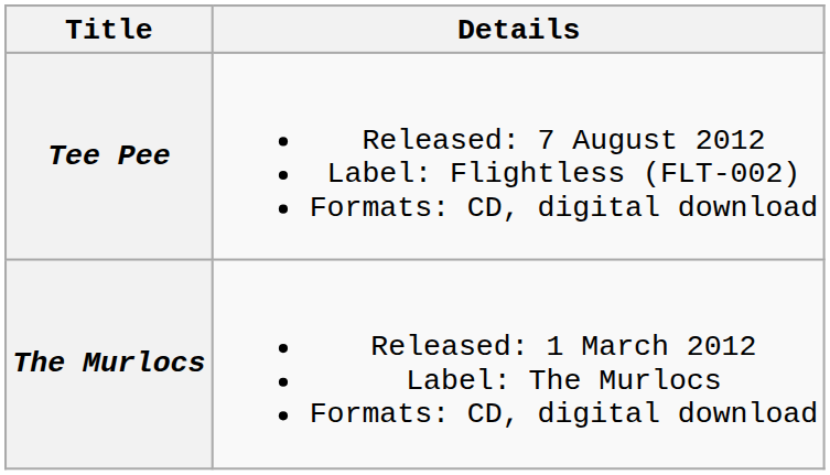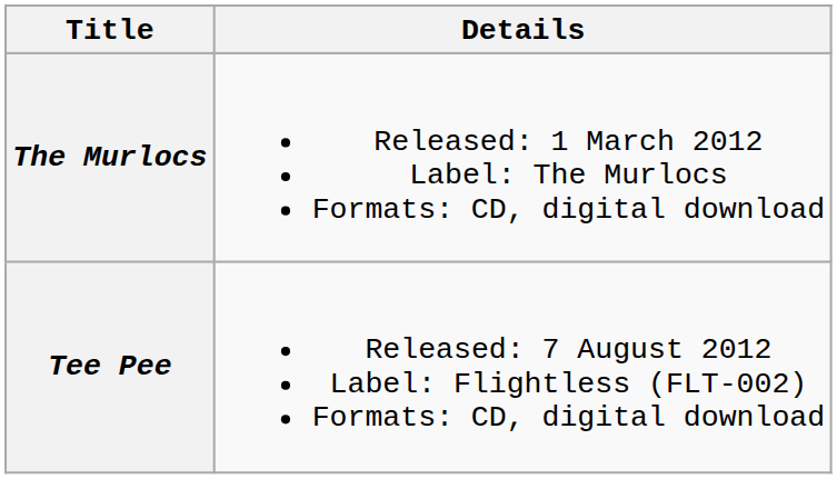 <table class="wikitable plainrowheaders" style="text-align:center;">
 <tr>
 <th>Title</th>
 <th>Details</th>
 </tr>
 <tr>
+<th scope="row"><em>The Murlocs</em></th>
+<td><br><ul><li>Released: 1 March 2012</li><li>Label: The Murlocs</li><li>Formats: CD, digital download</li></ul></td>
+</tr>
+<tr>
 <th scope="row"><em>Tee Pee</em></th>
 <td><br><ul><li>Released: 7 August 2012</li><li>Label: Flightless (FLT-002)</li><li>Formats: CD, digital download</li></ul></td>
 </tr>
-<tr>
-<th scope="row"><em>The Murlocs</em></th>
-<td><br><ul><li>Released: 1 March 2012</li><li>Label: The Murlocs</li><li>Formats: CD, digital download</li></ul></td>
-</tr>
 </table>
